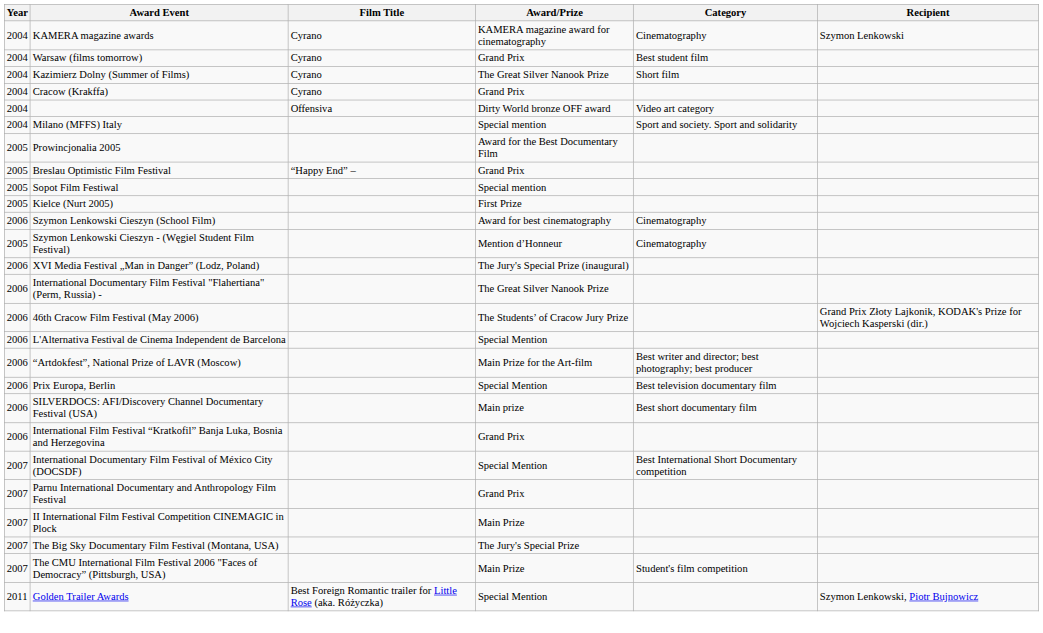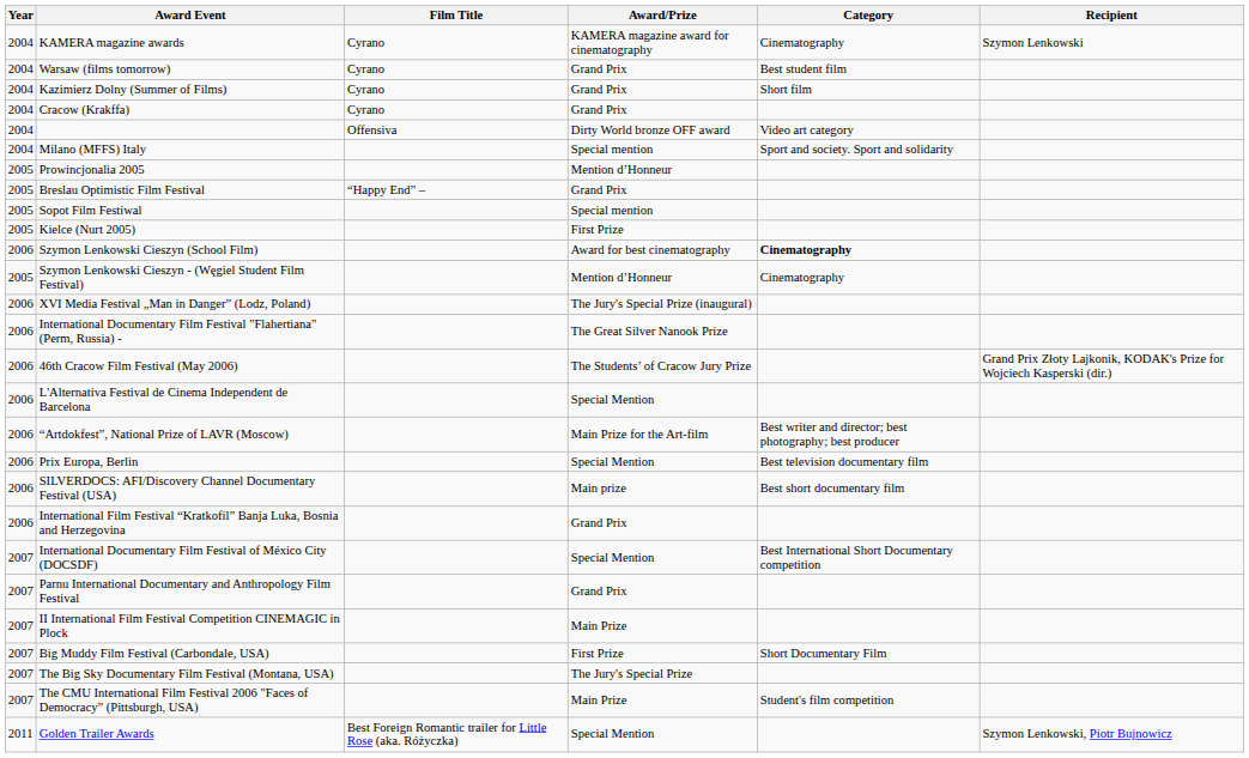 <table class="wikitable">
 <tr>
 <th>Year</th>
 <th>Award Event</th>
 <th>Film Title</th>
 <th>Award/Prize</th>
 <th>Category</th>
 <th>Recipient</th>
 </tr>
 <tr>
 <td>2004</td>
 <td>KAMERA magazine awards</td>
 <td>Cyrano</td>
 <td>KAMERA magazine award for cinematography</td>
 <td>Cinematography</td>
 <td>Szymon Lenkowski</td>
 </tr>
 <tr>
 <td>2004</td>
 <td>Warsaw (films tomorrow)</td>
 <td>Cyrano</td>
 <td>Grand Prix</td>
 <td>Best student film</td>
 <td></td>
 </tr>
 <tr>
 <td>2004</td>
 <td>Kazimierz Dolny (Summer of Films)</td>
 <td>Cyrano</td>
-<td>The Great Silver Nanook Prize</td>
+<td>Grand Prix</td>
 <td>Short film</td>
 <td></td>
 </tr>
 <tr>
 <td>2004</td>
 <td>Cracow (Krakffa)</td>
 <td>Cyrano</td>
 <td>Grand Prix</td>
 <td></td>
 <td></td>
 </tr>
 <tr>
 <td>2004</td>
 <td></td>
 <td>Offensiva</td>
 <td>Dirty World bronze OFF award</td>
 <td>Video art category</td>
 <td></td>
 </tr>
 <tr>
 <td>2004</td>
 <td>Milano (MFFS) Italy</td>
 <td></td>
 <td>Special mention</td>
 <td>Sport and society. Sport and solidarity</td>
 <td></td>
 </tr>
 <tr>
 <td>2005</td>
 <td>Prowincjonalia 2005</td>
 <td></td>
-<td>Award for the Best Documentary Film</td>
+<td>Mention d’Honneur</td>
 <td></td>
 <td></td>
 </tr>
 <tr>
 <td>2005</td>
 <td>Breslau Optimistic Film Festival</td>
 <td>“Happy End” – </td>
 <td>Grand Prix</td>
 <td></td>
 <td></td>
 </tr>
 <tr>
 <td>2005</td>
 <td>Sopot Film Festiwal</td>
 <td></td>
 <td>Special mention</td>
 <td></td>
 <td></td>
 </tr>
 <tr>
 <td>2005</td>
 <td>Kielce (Nurt 2005)</td>
 <td></td>
 <td>First Prize</td>
 <td></td>
 <td></td>
 </tr>
 <tr>
 <td>2006</td>
 <td>Szymon Lenkowski Cieszyn (School Film)</td>
 <td></td>
 <td>Award for best cinematography</td>
-<td>Cinematography</td>
+<td><strong>Cinematography</strong></td>
 <td></td>
 </tr>
 <tr>
 <td>2005</td>
 <td>Szymon Lenkowski Cieszyn - (Węgiel Student Film Festival)</td>
 <td></td>
 <td>Mention d’Honneur</td>
 <td>Cinematography</td>
 </tr>
 <tr>
 <td>2006</td>
 <td>XVI Media Festival „Man in Danger” (Lodz, Poland)</td>
 <td></td>
 <td>The Jury's Special Prize (inaugural)</td>
 <td></td>
 <td></td>
 </tr>
 <tr>
 <td>2006</td>
 <td>International Documentary Film Festival "Flahertiana" (Perm, Russia) -</td>
 <td></td>
 <td>The Great Silver Nanook Prize</td>
 <td></td>
 <td></td>
 </tr>
 <tr>
 <td>2006</td>
 <td>46th Cracow Film Festival (May 2006)</td>
 <td></td>
 <td>The Students’ of Cracow Jury Prize</td>
 <td></td>
 <td>Grand Prix Złoty Lajkonik, KODAK's Prize for Wojciech Kasperski (dir.)</td>
 </tr>
 <tr>
 <td>2006</td>
 <td>L'Alternativa Festival de Cinema Independent de Barcelona</td>
 <td></td>
 <td>Special Mention</td>
 <td></td>
 <td></td>
 </tr>
 <tr>
 <td>2006</td>
 <td>“Artdokfest”, National Prize of LAVR (Moscow)</td>
 <td></td>
 <td>Main Prize for the Art-film</td>
 <td>Best writer and director; best photography; best producer</td>
 <td></td>
 </tr>
 <tr>
 <td>2006</td>
 <td>Prix Europa, Berlin</td>
 <td></td>
 <td>Special Mention</td>
 <td>Best television documentary film</td>
 <td></td>
 </tr>
 <tr>
 <td>2006</td>
 <td>SILVERDOCS: AFI/Discovery Channel Documentary Festival (USA)</td>
 <td></td>
 <td>Main prize</td>
 <td>Best short documentary film</td>
 <td></td>
 </tr>
 <tr>
 <td>2006</td>
 <td>International Film Festival “Kratkofil” Banja Luka, Bosnia and Herzegovina</td>
 <td></td>
 <td>Grand Prix</td>
 <td></td>
 <td></td>
 </tr>
 <tr>
 <td>2007</td>
 <td>International Documentary Film Festival of México City (DOCSDF)</td>
 <td></td>
 <td>Special Mention</td>
 <td>Best International Short Documentary competition</td>
 <td></td>
 </tr>
 <tr>
 <td>2007</td>
 <td>Parnu International Documentary and Anthropology Film Festival</td>
 <td></td>
 <td>Grand Prix</td>
 <td></td>
 <td></td>
 </tr>
 <tr>
 <td>2007</td>
 <td>II International Film Festival Competition CINEMAGIC in Plock</td>
 <td></td>
 <td>Main Prize</td>
 <td></td>
 <td></td>
 </tr>
 <tr>
 <td>2007</td>
+<td>Big Muddy Film Festival (Carbondale, USA)</td>
+<td></td>
+<td>First Prize</td>
+<td>Short Documentary Film</td>
+<td></td>
+</tr>
+<tr>
+<td>2007</td>
 <td>The Big Sky Documentary Film Festival (Montana, USA)</td>
 <td></td>
 <td>The Jury's Special Prize</td>
 <td></td>
 <td></td>
 </tr>
 <tr>
 <td>2007</td>
 <td>The CMU International Film Festival 2006 "Faces of Democracy” (Pittsburgh, USA)</td>
 <td></td>
 <td>Main Prize</td>
 <td>Student's film competition</td>
 <td></td>
 </tr>
 <tr>
 <td>2011</td>
 <td><a href='#'>Golden Trailer Awards</a></td>
 <td>Best Foreign Romantic trailer for <a href='#'>Little Rose</a> (aka. Różyczka) </td>
 <td>Special Mention</td>
 <td></td>
 <td>Szymon Lenkowski, <a href='#'>Piotr Bujnowicz</a></td>
 </tr>
 </table>
